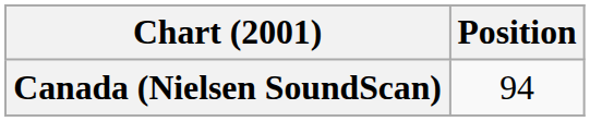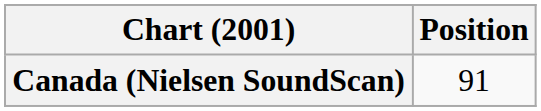 <table class="wikitable plainrowheaders" style="text-align:center">
 <tr>
 <th>Chart (2001)</th>
 <th>Position</th>
 </tr>
 <tr>
 <th scope="row">Canada (Nielsen SoundScan)</th>
-<td>94</td>
+<td>91</td>
 </tr>
 </table>
